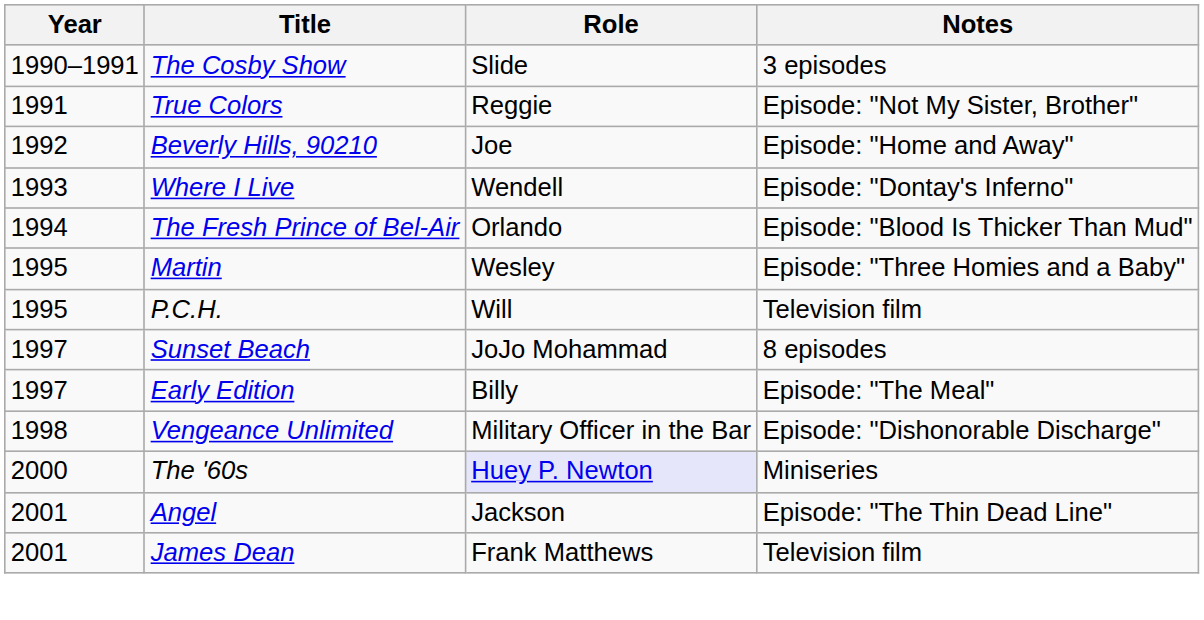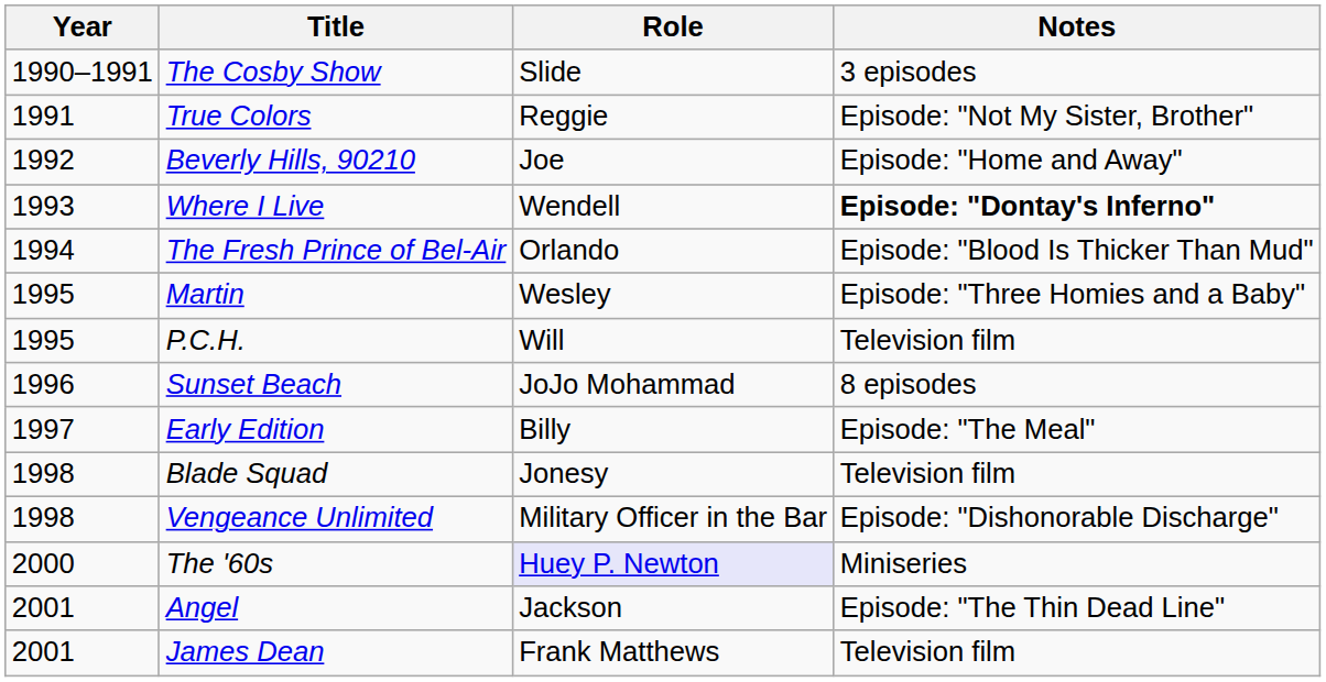 <table class="wikitable sortable">
 <tr>
 <th>Year</th>
 <th>Title</th>
 <th>Role</th>
 <th>Notes</th>
 </tr>
 <tr>
 <td>1990–1991</td>
 <td><em><a href='#'>The Cosby Show</a></em></td>
 <td>Slide</td>
 <td>3 episodes</td>
 </tr>
 <tr>
 <td>1991</td>
 <td><a href='#'><em>True Colors</em></a></td>
 <td>Reggie</td>
 <td>Episode: "Not My Sister, Brother"</td>
 </tr>
 <tr>
 <td>1992</td>
 <td><em><a href='#'>Beverly Hills, 90210</a></em></td>
 <td>Joe</td>
 <td>Episode: "Home and Away"</td>
 </tr>
 <tr>
 <td>1993</td>
 <td><em><a href='#'>Where I Live</a></em></td>
 <td>Wendell</td>
-<td>Episode: "Dontay's Inferno"</td>
+<td><strong>Episode: "Dontay's Inferno"</strong></td>
 </tr>
 <tr>
 <td>1994</td>
 <td><em><a href='#'>The Fresh Prince of Bel-Air</a></em></td>
 <td>Orlando</td>
 <td>Episode: "Blood Is Thicker Than Mud"</td>
 </tr>
 <tr>
 <td>1995</td>
 <td><a href='#'><em>Martin</em></a></td>
 <td>Wesley</td>
 <td>Episode: "Three Homies and a Baby"</td>
 </tr>
 <tr>
 <td>1995</td>
 <td><em>P.C.H.</em></td>
 <td>Will</td>
 <td>Television film</td>
 </tr>
 <tr>
-<td>1997</td>
+<td>1996</td>
 <td><a href='#'><em>Sunset Beach</em></a></td>
 <td>JoJo Mohammad</td>
 <td>8 episodes</td>
 </tr>
 <tr>
 <td>1997</td>
 <td><em><a href='#'>Early Edition</a></em></td>
 <td>Billy</td>
 <td>Episode: "The Meal"</td>
+</tr>
+<tr>
+<td>1998</td>
+<td><em>Blade Squad</em></td>
+<td>Jonesy</td>
+<td>Television film</td>
 </tr>
 <tr>
 <td>1998</td>
 <td><em><a href='#'>Vengeance Unlimited</a></em></td>
 <td>Military Officer in the Bar</td>
 <td>Episode: "Dishonorable Discharge"</td>
 </tr>
 <tr>
 <td>2000</td>
 <td><em>The '60s</em></td>
 <td style="background: lavender;"><a href='#'>Huey P. Newton</a></td>
 <td>Miniseries</td>
 </tr>
 <tr>
 <td>2001</td>
 <td><a href='#'><em>Angel</em></a></td>
 <td>Jackson</td>
 <td>Episode: "The Thin Dead Line"</td>
 </tr>
 <tr>
 <td>2001</td>
 <td><a href='#'><em>James Dean</em></a></td>
 <td>Frank Matthews</td>
 <td>Television film</td>
 </tr>
 </table>
